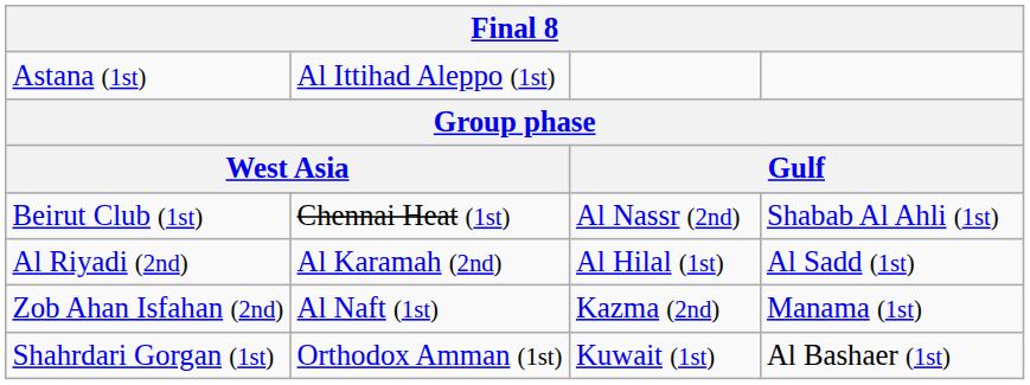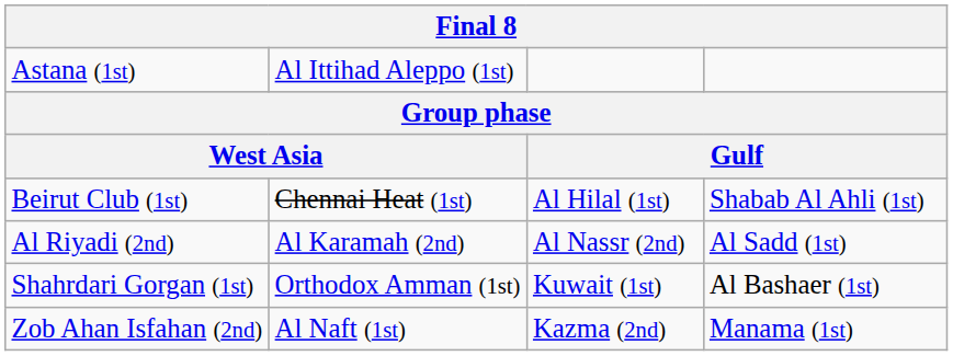 <table class="wikitable" style="white-space: nowrap;">
 <tr>
 <th colspan="4"><a href='#'>Final 8</a></th>
 </tr>
 <tr>
 <td> <a href='#'>Astana</a> <small>(<a href='#'>1st</a>)</small></td>
 <td> <a href='#'>Al Ittihad Aleppo</a> <small>(<a href='#'>1st</a>)</small></td>
 <td></td>
 </tr>
 <tr>
 <th colspan="4"><a href='#'>Group phase</a></th>
 </tr>
 <tr>
 <th colspan="2" width="240"><a href='#'>West Asia</a></th>
 <th colspan="2" width="240"><a href='#'>Gulf</a></th>
 </tr>
 <tr>
 <td> <a href='#'>Beirut Club</a> <small>(<a href='#'>1st</a>)</small></td>
 <td> <s>Chennai Heat</s> <small>(<a href='#'>1st</a>)</small></td>
-<td> <a href='#'>Al Nassr</a> <small>(<a href='#'>2nd</a>)</small></td>
+<td> <a href='#'>Al Hilal</a> <small>(<a href='#'>1st</a>)</small></td>
 <td> <a href='#'>Shabab Al Ahli</a> <small>(<a href='#'>1st</a>)</small></td>
 </tr>
 <tr>
 <td> <a href='#'>Al Riyadi</a> <small>(<a href='#'>2nd</a>)</small></td>
 <td> <a href='#'>Al Karamah</a> <small>(<a href='#'>2nd</a>)</small></td>
-<td> <a href='#'>Al Hilal</a> <small>(<a href='#'>1st</a>)</small></td>
+<td> <a href='#'>Al Nassr</a> <small>(<a href='#'>2nd</a>)</small></td>
 <td> <a href='#'>Al Sadd</a> <small>(<a href='#'>1st</a>)</small></td>
+</tr>
+<tr>
+<td> <a href='#'>Shahrdari Gorgan</a> <small>(<a href='#'>1st</a>)</small></td>
+<td> <a href='#'>Orthodox Amman</a> <small>(1st)</small></td>
+<td> <a href='#'>Kuwait</a> <small>(<a href='#'>1st</a>)</small></td>
+<td> Al Bashaer <small>(<a href='#'>1st</a>)</small></td>
 </tr>
 <tr>
 <td> <a href='#'>Zob Ahan Isfahan</a> <small>(<a href='#'>2nd</a>)</small></td>
 <td> <a href='#'>Al Naft</a> <small>(<a href='#'>1st</a>)</small></td>
 <td> <a href='#'>Kazma</a> <small>(<a href='#'>2nd</a>)</small></td>
 <td> <a href='#'>Manama</a> <small>(<a href='#'>1st</a>)</small></td>
 </tr>
-<tr>
-<td> <a href='#'>Shahrdari Gorgan</a> <small>(<a href='#'>1st</a>)</small></td>
-<td> <a href='#'>Orthodox Amman</a> <small>(1st)</small></td>
-<td> <a href='#'>Kuwait</a> <small>(<a href='#'>1st</a>)</small></td>
-<td> Al Bashaer <small>(<a href='#'>1st</a>)</small></td>
-</tr>
 </table>
